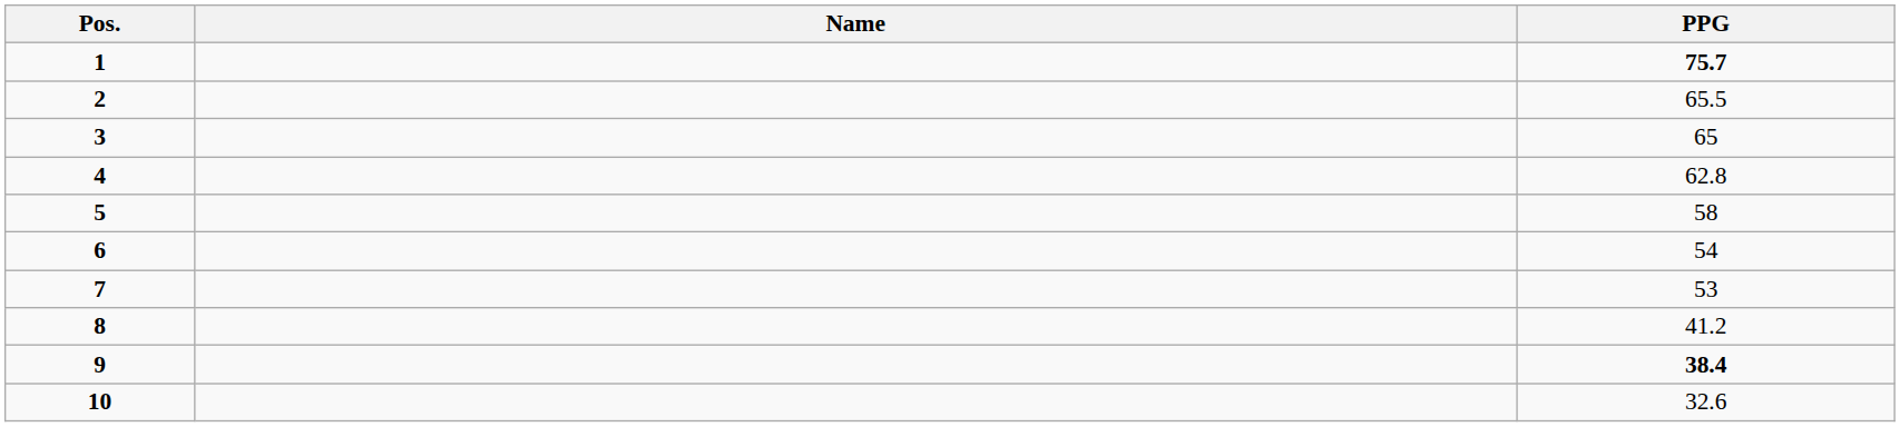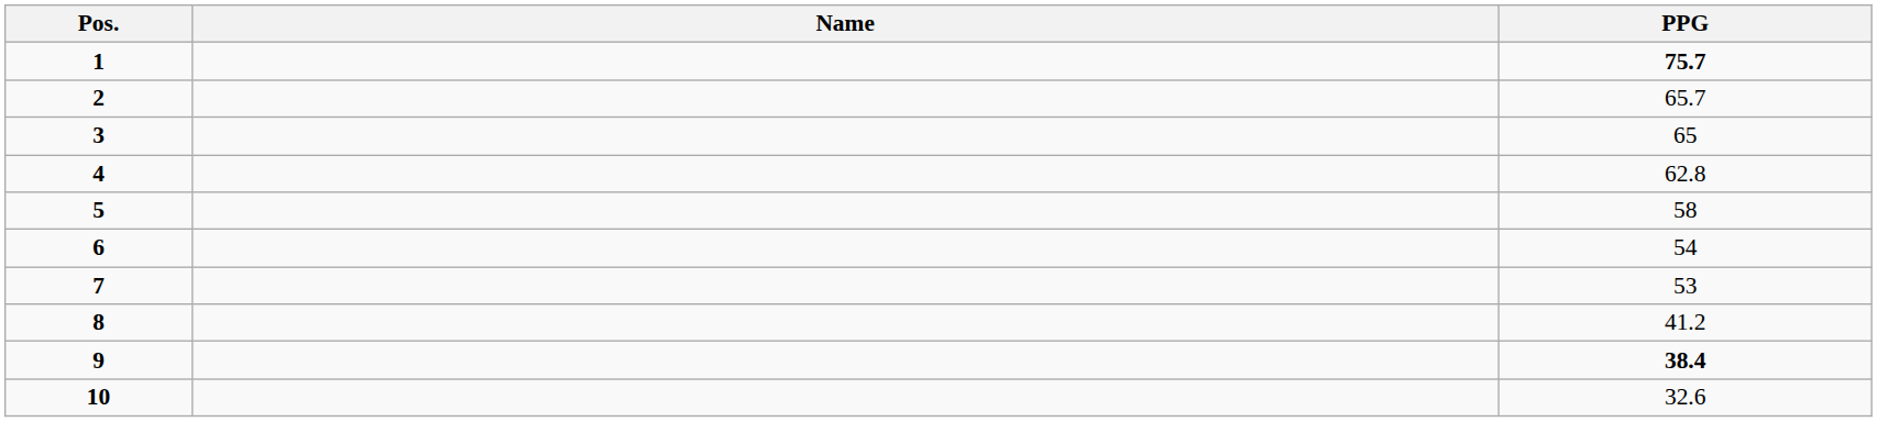 <table class="wikitable" style="width:80%;">
 <tr>
 <th style="width:10%;">Pos.</th>
 <th style="width:70%;">Name</th>
 <th style="width:20%;">PPG</th>
 </tr>
 <tr>
 <td align=center><strong>1</strong></td>
 <td><strong></strong></td>
 <td align=center><strong>75.7</strong></td>
 </tr>
 <tr>
 <td align=center><strong>2</strong></td>
 <td></td>
-<td align=center>65.5</td>
+<td align=center>65.7</td>
 </tr>
 <tr>
 <td align=center><strong>3</strong></td>
 <td></td>
 <td align=center>65</td>
 </tr>
 <tr>
 <td align=center><strong>4</strong></td>
 <td></td>
 <td align=center>62.8</td>
 </tr>
 <tr>
 <td align=center><strong>5</strong></td>
 <td></td>
 <td align=center>58</td>
 </tr>
 <tr>
 <td align=center><strong>6</strong></td>
 <td></td>
 <td align=center>54</td>
 </tr>
 <tr>
 <td align=center><strong>7</strong></td>
 <td></td>
 <td align=center>53</td>
 </tr>
 <tr>
 <td align=center><strong>8</strong></td>
 <td></td>
 <td align=center>41.2</td>
 </tr>
 <tr>
 <td align=center><strong>9</strong></td>
 <td></td>
 <td align=center><strong>38.4</strong></td>
 </tr>
 <tr>
 <td align=center><strong>10</strong></td>
 <td></td>
 <td align=center>32.6</td>
 </tr>
 </table>
